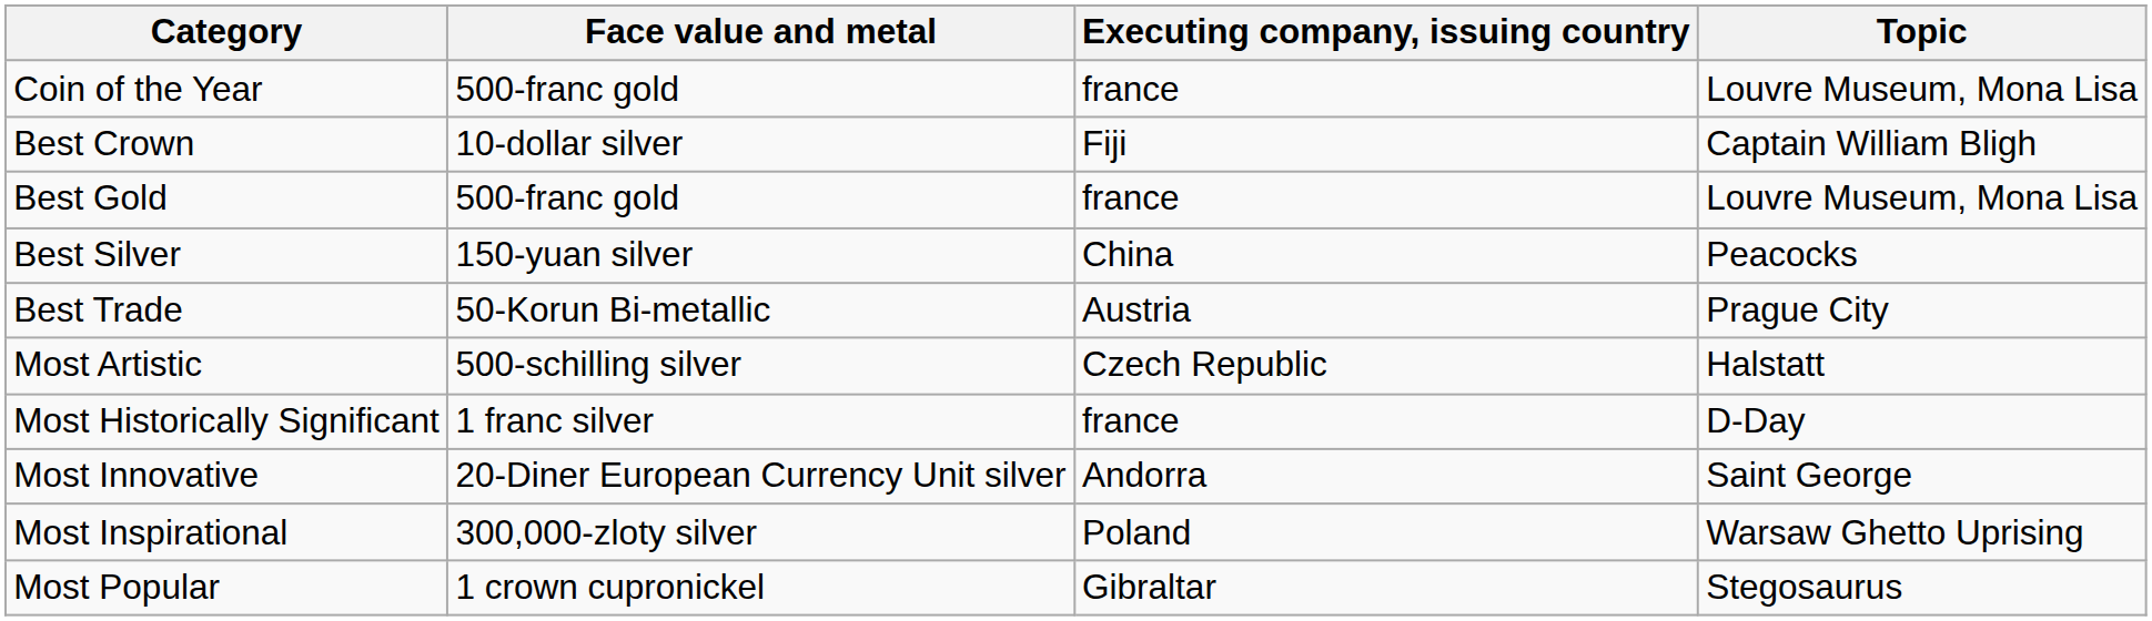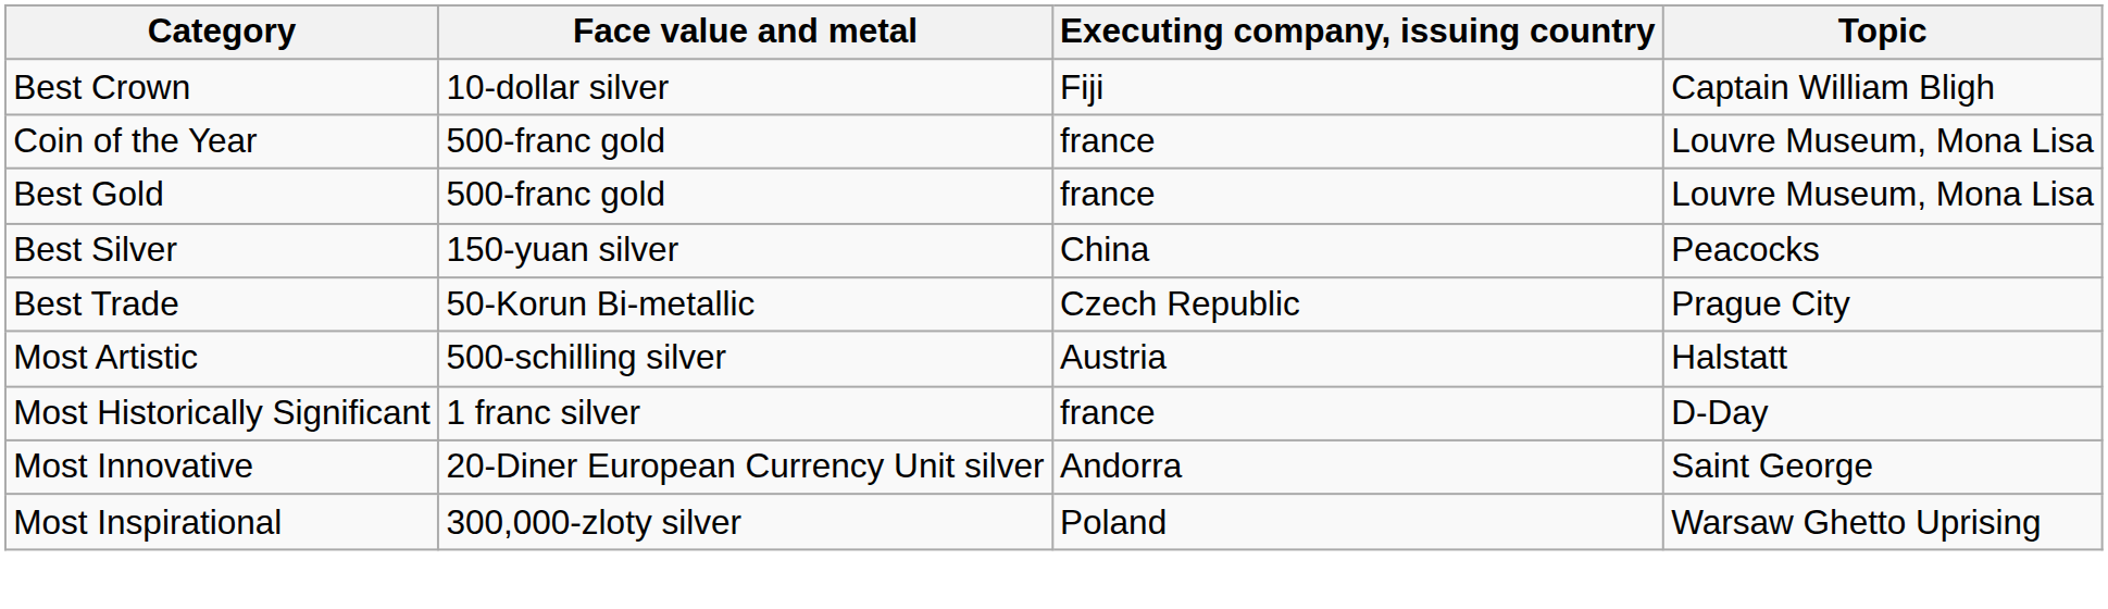 <table class="wikitable plainrowheaders">
 <tr>
 <th>Category</th>
 <th>Face value and metal</th>
 <th>Executing company, issuing country</th>
 <th>Topic</th>
 </tr>
 <tr>
+<td>Best Crown</td>
+<td>10-dollar silver</td>
+<td>Fiji</td>
+<td>Captain William Bligh</td>
+</tr>
+<tr>
 <td>Coin of the Year</td>
 <td>500-franc gold</td>
 <td>france</td>
 <td>Louvre Museum, Mona Lisa</td>
-</tr>
-<tr>
-<td>Best Crown</td>
-<td>10-dollar silver</td>
-<td>Fiji</td>
-<td>Captain William Bligh</td>
 </tr>
 <tr>
 <td>Best Gold</td>
 <td>500-franc gold</td>
 <td>france</td>
 <td>Louvre Museum, Mona Lisa</td>
 </tr>
 <tr>
 <td>Best Silver</td>
 <td>150-yuan silver</td>
 <td>China</td>
 <td>Peacocks</td>
 </tr>
 <tr>
 <td>Best Trade</td>
 <td>50-Korun Bi-metallic</td>
-<td>Austria</td>
+<td>Czech Republic</td>
 <td>Prague City</td>
 </tr>
 <tr>
 <td>Most Artistic</td>
 <td>500-schilling silver</td>
-<td>Czech Republic</td>
+<td>Austria</td>
 <td>Halstatt</td>
 </tr>
 <tr>
 <td>Most Historically Significant</td>
 <td>1 franc silver</td>
 <td>france</td>
 <td>D-Day</td>
 </tr>
 <tr>
 <td>Most Innovative</td>
 <td>20-Diner European Currency Unit silver</td>
 <td>Andorra</td>
 <td>Saint George</td>
 </tr>
 <tr>
 <td>Most Inspirational</td>
 <td>300,000-zloty silver</td>
 <td>Poland</td>
 <td>Warsaw Ghetto Uprising</td>
 </tr>
-<tr>
-<td>Most Popular</td>
-<td>1 crown cupronickel</td>
-<td>Gibraltar</td>
-<td>Stegosaurus</td>
-</tr>
 </table>
